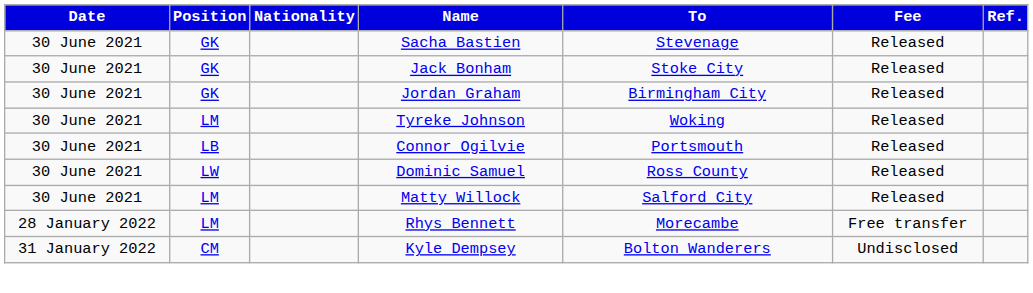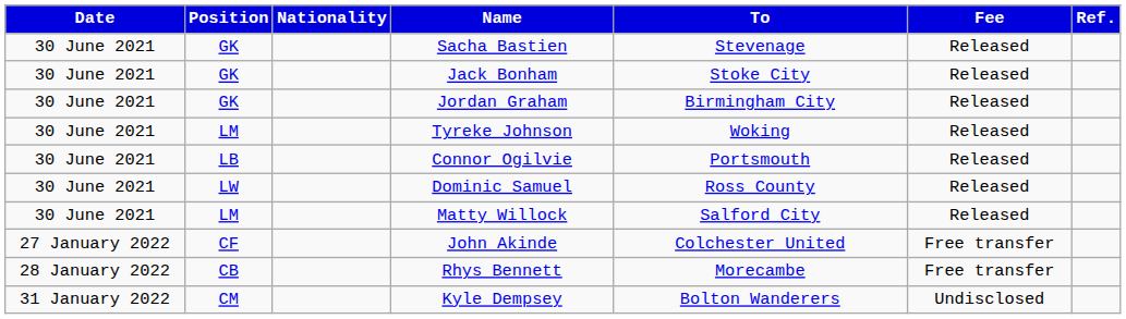 <table class="wikitable"  style="text-align:center; font-size:90%; ">
 <tr>
 <th style="background:#0000dd;color:#fff; width:120px;">Date</th>
 <th style="background:#0000dd;color:#fff; width:50px;">Position</th>
 <th style="background:#0000dd;color:#fff; width:50px;">Nationality</th>
 <th style="background:#0000dd;color:#fff; width:150px;">Name</th>
 <th style="background:#0000dd;color:#fff; width:200px;">To</th>
 <th style="background:#0000dd;color:#fff; width:110px;">Fee</th>
 <th style="background:#0000dd;color:#fff; width:25px;">Ref.</th>
 </tr>
 <tr>
 <td>30 June 2021</td>
 <td><a href='#'>GK</a></td>
 <td></td>
 <td><a href='#'>Sacha Bastien</a></td>
 <td> <a href='#'>Stevenage</a></td>
 <td>Released</td>
 <td></td>
 </tr>
 <tr>
 <td>30 June 2021</td>
 <td><a href='#'>GK</a></td>
 <td></td>
 <td><a href='#'>Jack Bonham</a></td>
 <td> <a href='#'>Stoke City</a></td>
 <td>Released</td>
 <td></td>
 </tr>
 <tr>
 <td>30 June 2021</td>
 <td><a href='#'>GK</a></td>
 <td></td>
 <td><a href='#'>Jordan Graham</a></td>
 <td> <a href='#'>Birmingham City</a></td>
 <td>Released</td>
 <td></td>
 </tr>
 <tr>
 <td>30 June 2021</td>
 <td><a href='#'>LM</a></td>
 <td></td>
 <td><a href='#'>Tyreke Johnson</a></td>
 <td> <a href='#'>Woking</a></td>
 <td>Released</td>
 <td></td>
 </tr>
 <tr>
 <td>30 June 2021</td>
 <td><a href='#'>LB</a></td>
 <td></td>
 <td><a href='#'>Connor Ogilvie</a></td>
 <td> <a href='#'>Portsmouth</a></td>
 <td>Released</td>
 <td></td>
 </tr>
 <tr>
 <td>30 June 2021</td>
 <td><a href='#'>LW</a></td>
 <td></td>
 <td><a href='#'>Dominic Samuel</a></td>
 <td> <a href='#'>Ross County</a></td>
 <td>Released</td>
 <td></td>
 </tr>
 <tr>
 <td>30 June 2021</td>
 <td><a href='#'>LM</a></td>
 <td></td>
 <td><a href='#'>Matty Willock</a></td>
 <td> <a href='#'>Salford City</a></td>
 <td>Released</td>
 <td></td>
 </tr>
 <tr>
+<td>27 January 2022</td>
+<td><a href='#'>CF</a></td>
+<td></td>
+<td><a href='#'>John Akinde</a></td>
+<td> <a href='#'>Colchester United</a></td>
+<td>Free transfer</td>
+<td></td>
+</tr>
+<tr>
 <td>28 January 2022</td>
-<td><a href='#'>LM</a></td>
+<td><a href='#'>CB</a></td>
 <td></td>
 <td><a href='#'>Rhys Bennett</a></td>
 <td> <a href='#'>Morecambe</a></td>
 <td>Free transfer</td>
 <td></td>
 </tr>
 <tr>
 <td>31 January 2022</td>
 <td><a href='#'>CM</a></td>
 <td></td>
 <td><a href='#'>Kyle Dempsey</a></td>
 <td> <a href='#'>Bolton Wanderers</a></td>
 <td>Undisclosed</td>
 <td></td>
 </tr>
 </table>
